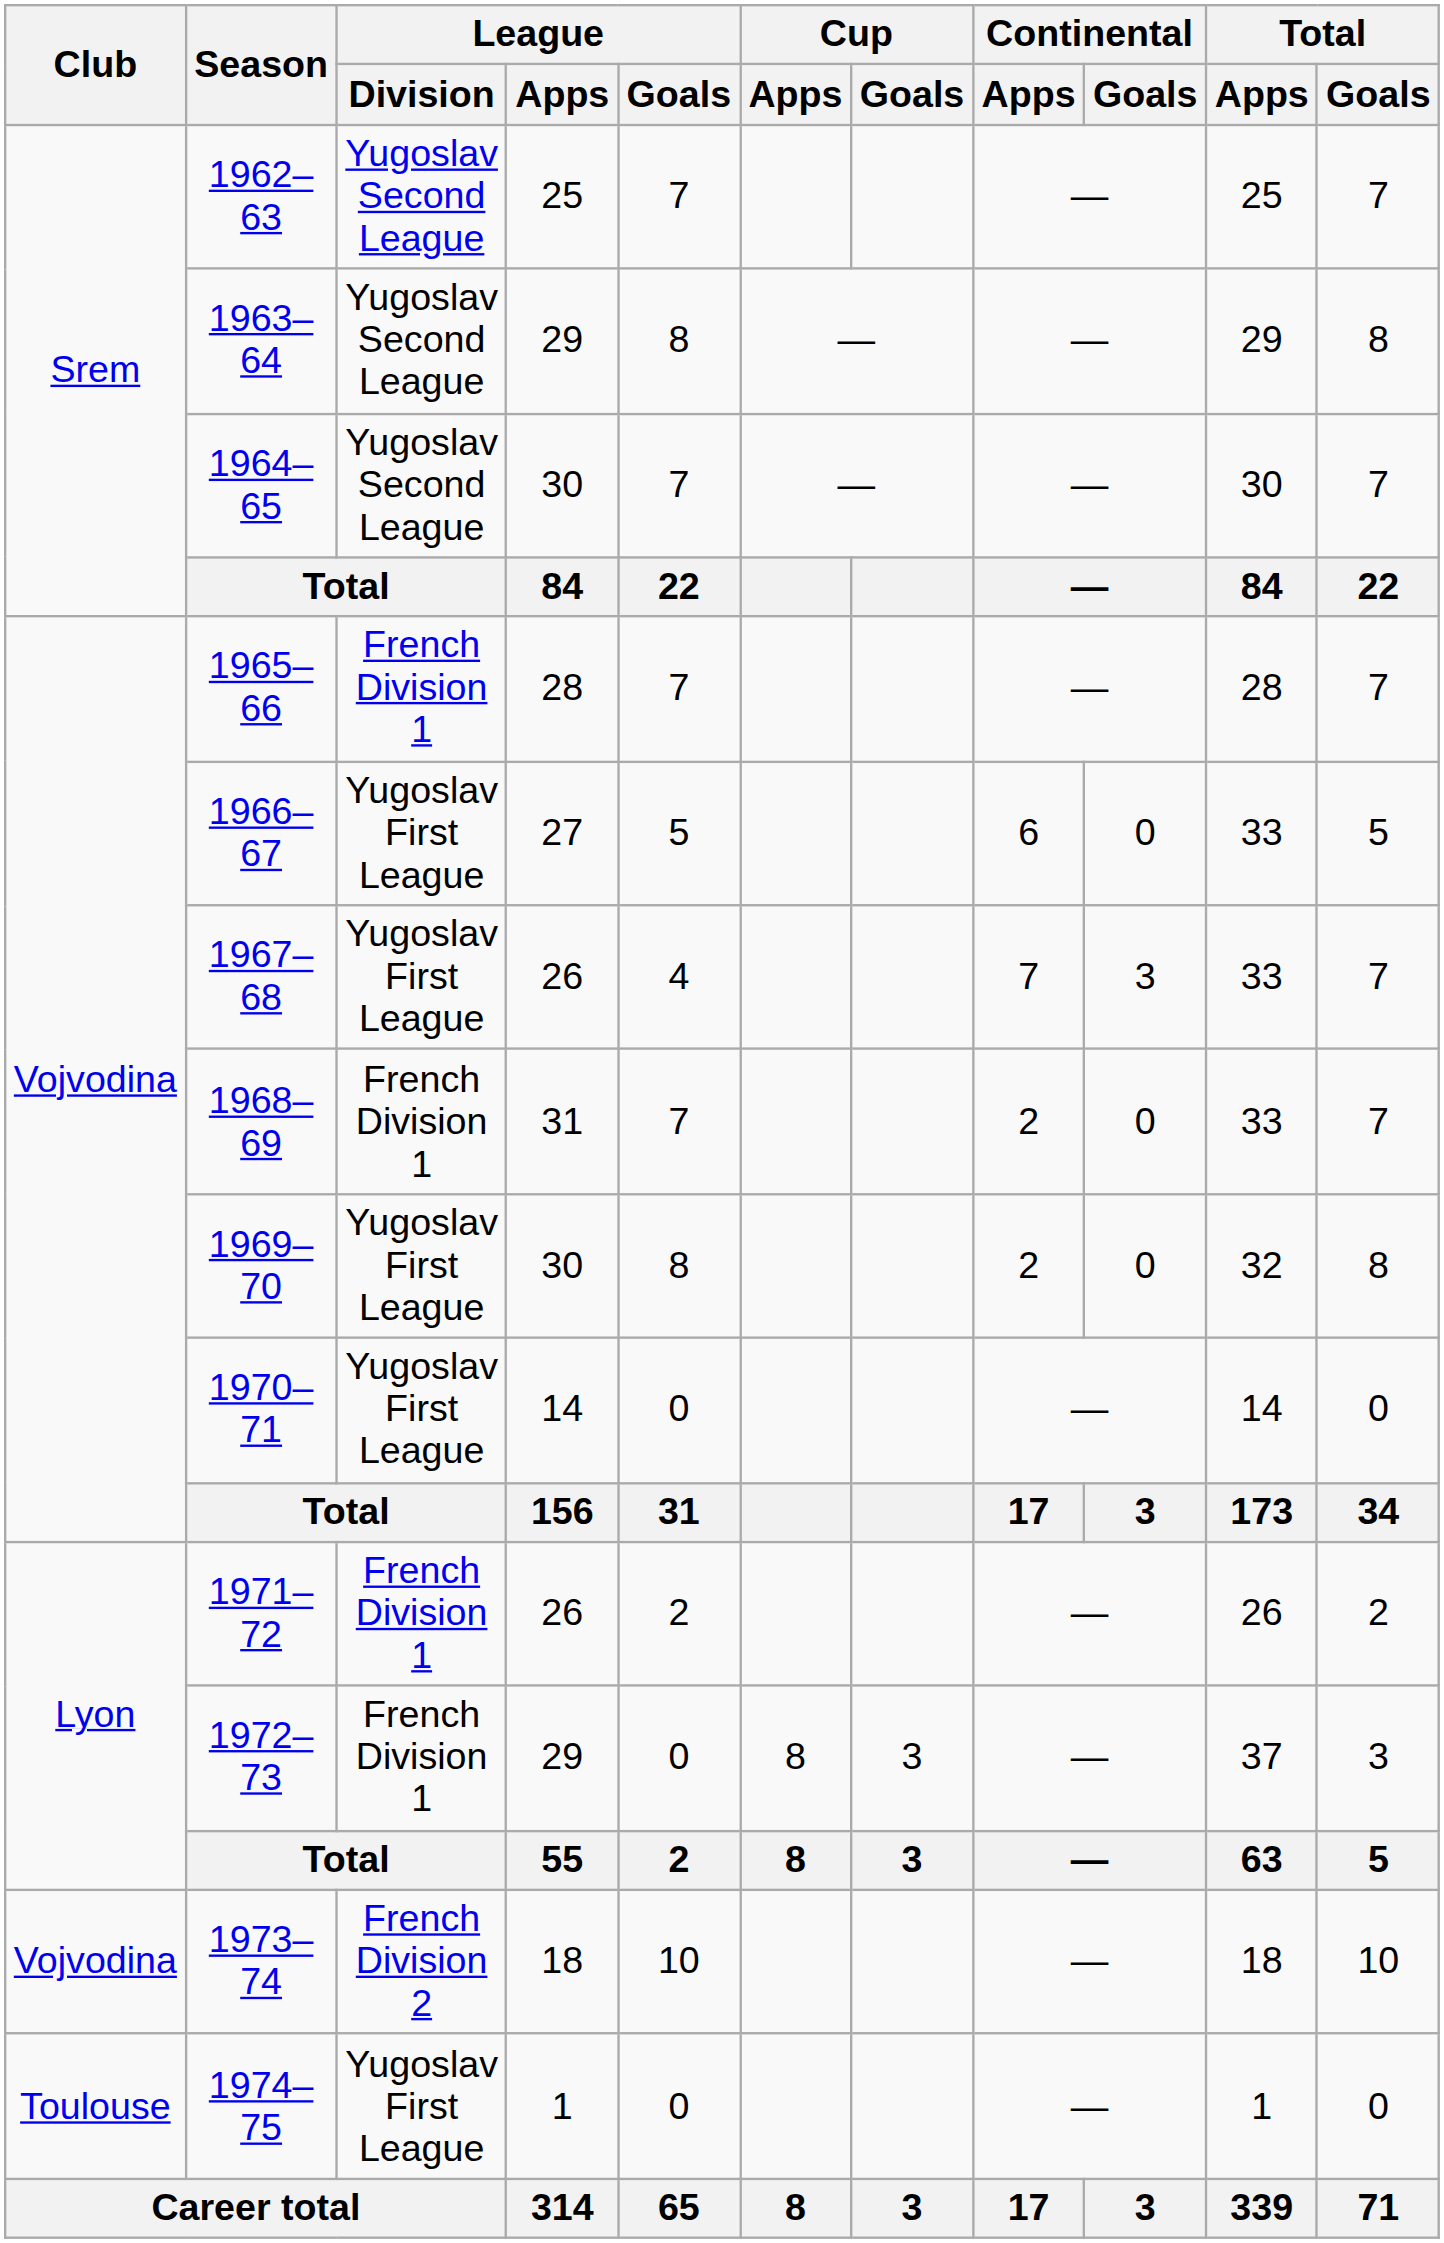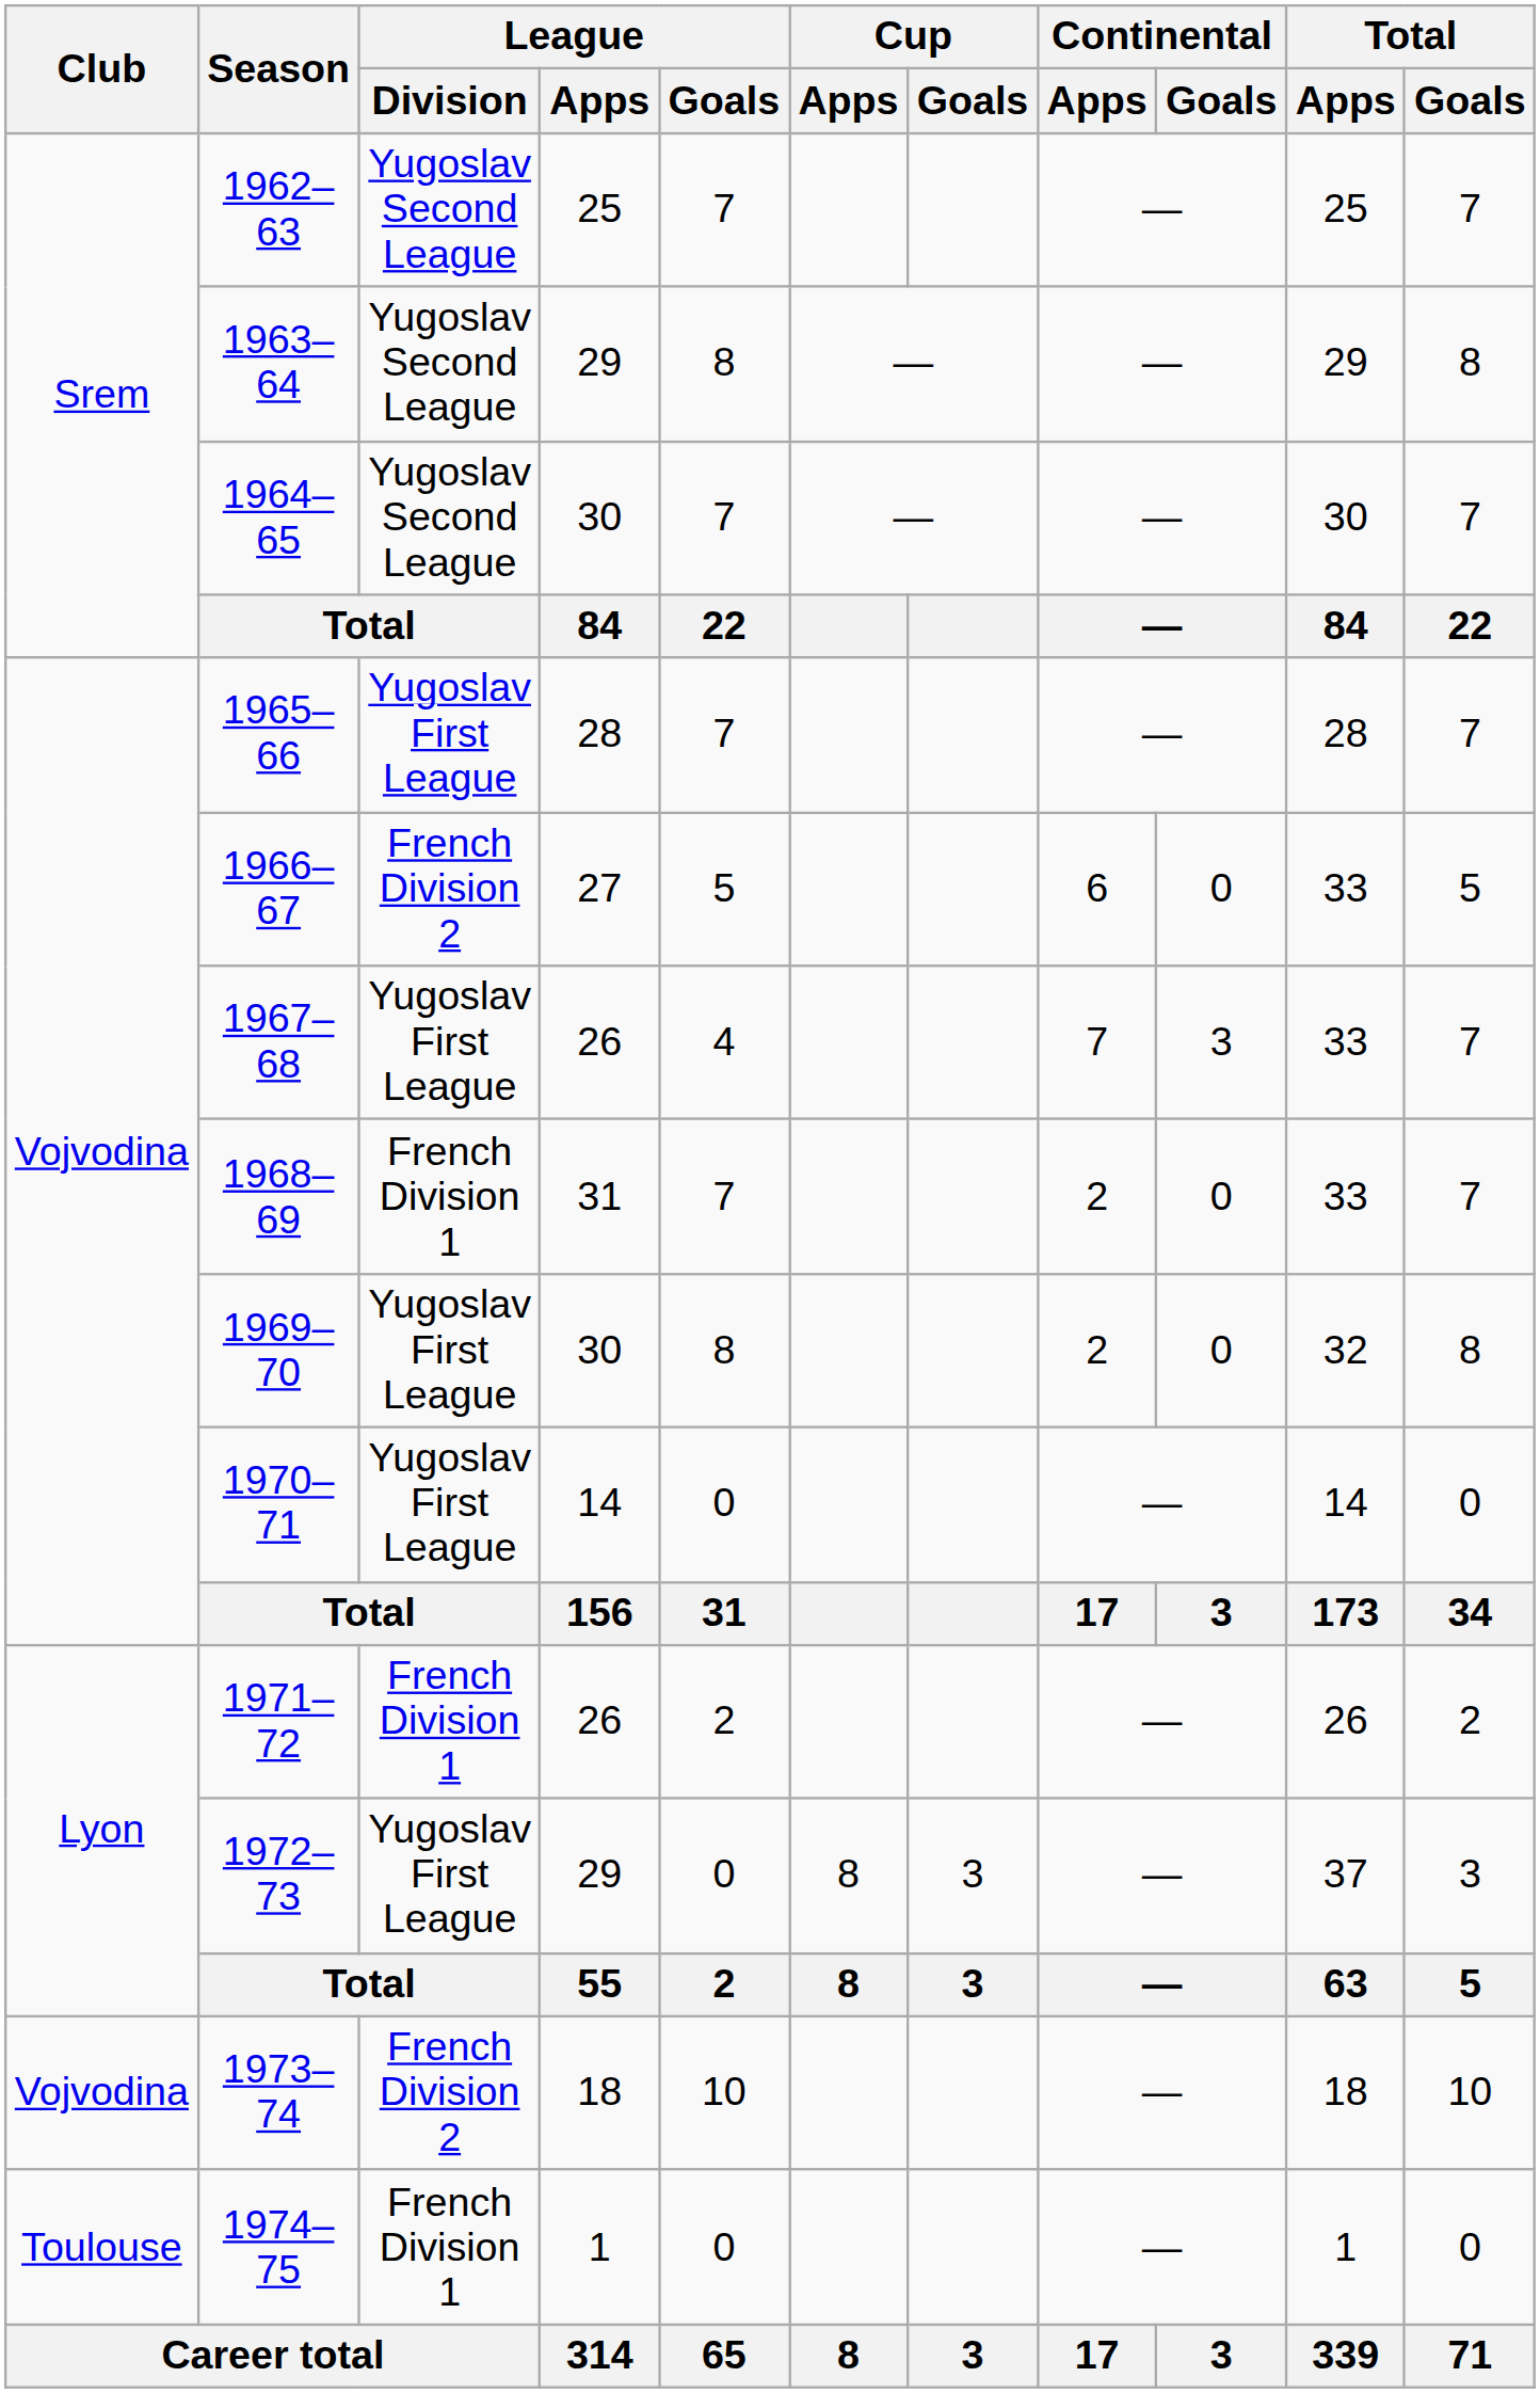 <table class="wikitable" style="text-align:center">
 <tr>
 <th rowspan="2">Club</th>
 <th rowspan="2">Season</th>
 <th colspan="3">League</th>
 <th colspan="2">Cup</th>
 <th colspan="2">Continental</th>
 <th colspan="2">Total</th>
 </tr>
 <tr>
 <th>Division</th>
 <th>Apps</th>
 <th>Goals</th>
 <th>Apps</th>
 <th>Goals</th>
 <th>Apps</th>
 <th>Goals</th>
 <th>Apps</th>
 <th>Goals</th>
 </tr>
 <tr>
 <td rowspan="4"><a href='#'>Srem</a></td>
 <td><a href='#'>1962–63</a></td>
 <td><a href='#'>Yugoslav Second League</a></td>
 <td>25</td>
 <td>7</td>
 <td></td>
 <td></td>
 <td colspan="2">—</td>
 <td>25</td>
 <td>7</td>
 </tr>
 <tr>
 <td><a href='#'>1963–64</a></td>
 <td>Yugoslav Second League</td>
 <td>29</td>
 <td>8</td>
 <td colspan="2">—</td>
 <td colspan="2">—</td>
 <td>29</td>
 <td>8</td>
 </tr>
 <tr>
 <td><a href='#'>1964–65</a></td>
 <td>Yugoslav Second League</td>
 <td>30</td>
 <td>7</td>
 <td colspan="2">—</td>
 <td colspan="2">—</td>
 <td>30</td>
 <td>7</td>
 </tr>
 <tr>
 <th colspan="2">Total</th>
 <th>84</th>
 <th>22</th>
 <th></th>
 <th></th>
 <th colspan="2">—</th>
 <th>84</th>
 <th>22</th>
 </tr>
 <tr>
 <td rowspan="7"><a href='#'>Vojvodina</a></td>
 <td><a href='#'>1965–66</a></td>
-<td><a href='#'>French Division 1</a></td>
+<td><a href='#'>Yugoslav First League</a></td>
 <td>28</td>
 <td>7</td>
 <td></td>
 <td></td>
 <td colspan="2">—</td>
 <td>28</td>
 <td>7</td>
 </tr>
 <tr>
 <td><a href='#'>1966–67</a></td>
-<td>Yugoslav First League</td>
+<td><a href='#'>French Division 2</a></td>
 <td>27</td>
 <td>5</td>
 <td></td>
 <td></td>
 <td>6</td>
 <td>0</td>
 <td>33</td>
 <td>5</td>
 </tr>
 <tr>
 <td><a href='#'>1967–68</a></td>
 <td>Yugoslav First League</td>
 <td>26</td>
 <td>4</td>
 <td></td>
 <td></td>
 <td>7</td>
 <td>3</td>
 <td>33</td>
 <td>7</td>
 </tr>
 <tr>
 <td><a href='#'>1968–69</a></td>
 <td>French Division 1</td>
 <td>31</td>
 <td>7</td>
 <td></td>
 <td></td>
 <td>2</td>
 <td>0</td>
 <td>33</td>
 <td>7</td>
 </tr>
 <tr>
 <td><a href='#'>1969–70</a></td>
 <td>Yugoslav First League</td>
 <td>30</td>
 <td>8</td>
 <td></td>
 <td></td>
 <td>2</td>
 <td>0</td>
 <td>32</td>
 <td>8</td>
 </tr>
 <tr>
 <td><a href='#'>1970–71</a></td>
 <td>Yugoslav First League</td>
 <td>14</td>
 <td>0</td>
 <td></td>
 <td></td>
 <td colspan="2">—</td>
 <td>14</td>
 <td>0</td>
 </tr>
 <tr>
 <th colspan="2">Total</th>
 <th>156</th>
 <th>31</th>
 <th></th>
 <th></th>
 <th>17</th>
 <th>3</th>
 <th>173</th>
 <th>34</th>
 </tr>
 <tr>
 <td rowspan="3"><a href='#'>Lyon</a></td>
 <td><a href='#'>1971–72</a></td>
 <td><a href='#'>French Division 1</a></td>
 <td>26</td>
 <td>2</td>
 <td></td>
 <td></td>
 <td colspan="2">—</td>
 <td>26</td>
 <td>2</td>
 </tr>
 <tr>
 <td><a href='#'>1972–73</a></td>
-<td>French Division 1</td>
+<td>Yugoslav First League</td>
 <td>29</td>
 <td>0</td>
 <td>8</td>
 <td>3</td>
 <td colspan="2">—</td>
 <td>37</td>
 <td>3</td>
 </tr>
 <tr>
 <th colspan="2">Total</th>
 <th>55</th>
 <th>2</th>
 <th>8</th>
 <th>3</th>
 <th colspan="2">—</th>
 <th>63</th>
 <th>5</th>
 </tr>
 <tr>
 <td><a href='#'>Vojvodina</a></td>
 <td><a href='#'>1973–74</a></td>
 <td><a href='#'>French Division 2</a></td>
 <td>18</td>
 <td>10</td>
 <td></td>
 <td></td>
 <td colspan="2">—</td>
 <td>18</td>
 <td>10</td>
 </tr>
 <tr>
 <td><a href='#'>Toulouse</a></td>
 <td><a href='#'>1974–75</a></td>
-<td>Yugoslav First League</td>
+<td>French Division 1</td>
 <td>1</td>
 <td>0</td>
 <td></td>
 <td></td>
 <td colspan="2">—</td>
 <td>1</td>
 <td>0</td>
 </tr>
 <tr>
 <th colspan="3">Career total</th>
 <th>314</th>
 <th>65</th>
 <th>8</th>
 <th>3</th>
 <th>17</th>
 <th>3</th>
 <th>339</th>
 <th>71</th>
 </tr>
 </table>
